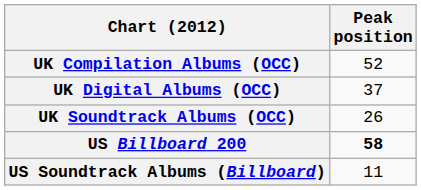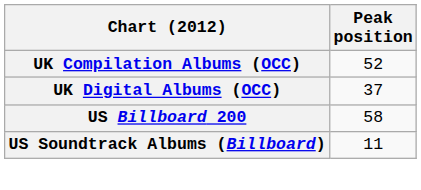 <table class="wikitable plainrowheaders" style="text-align:center">
 <tr>
 <th scope="col">Chart (2012)</th>
 <th scope="col">Peak<br>position</th>
 </tr>
 <tr>
 <th scope="row">UK <a href='#'>Compilation Albums</a> (<a href='#'>OCC</a>)</th>
 <td style="text-align:center;">52</td>
 </tr>
 <tr>
 <th scope="row">UK <a href='#'>Digital Albums</a> (<a href='#'>OCC</a>)</th>
 <td style="text-align:center;">37</td>
 </tr>
 <tr>
-<th scope="row">UK <a href='#'>Soundtrack Albums</a> (<a href='#'>OCC</a>)</th>
-<td style="text-align:center;">26</td>
-</tr>
-<tr>
 <th scope="row">US <a href='#'><em>Billboard</em> 200</a></th>
-<td style="text-align:center;"><strong>58</strong></td>
+<td style="text-align:center;">58</td>
 </tr>
 <tr>
 <th scope="row">US Soundtrack Albums (<a href='#'><em>Billboard</em></a>)</th>
 <td style="text-align:center;">11</td>
 </tr>
 </table>
